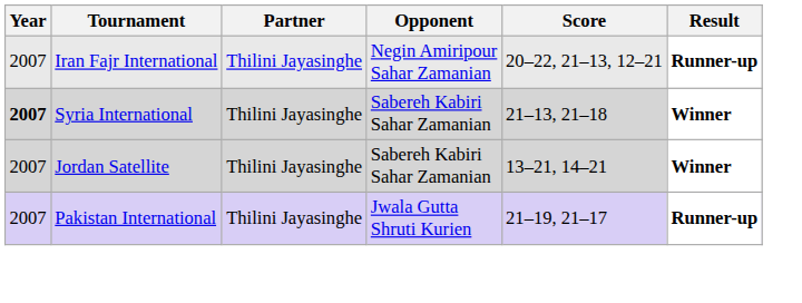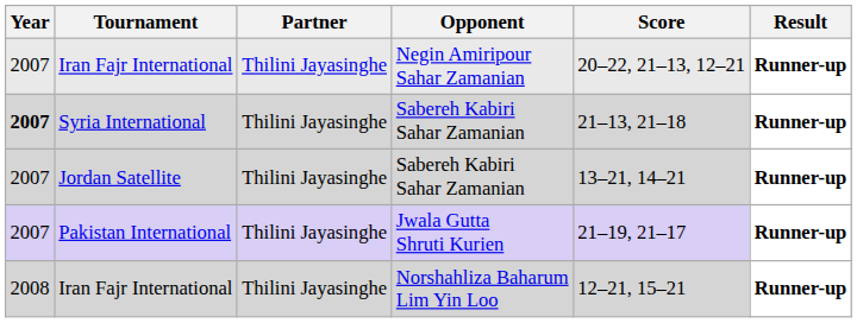 <table class="sortable wikitable" style="font-size: 90%;">
 <tr>
 <th>Year</th>
 <th>Tournament</th>
 <th>Partner</th>
 <th>Opponent</th>
 <th>Score</th>
 <th>Result</th>
 </tr>
 <tr style="background:#E9E9E9">
 <td align="center">2007</td>
 <td align="left"><a href='#'>Iran Fajr International</a></td>
 <td align="left"> <a href='#'>Thilini Jayasinghe</a></td>
 <td align="left"> <a href='#'>Negin Amiripour</a><br> <a href='#'>Sahar Zamanian</a></td>
 <td align="left">20–22, 21–13, 12–21</td>
 <td style="text-align:left; background:white"> <strong>Runner-up</strong></td>
 </tr>
 <tr style="background:#D5D5D5">
 <td align="center"><strong>2007</strong></td>
 <td align="left"><a href='#'>Syria International</a></td>
 <td align="left"> Thilini Jayasinghe</td>
 <td align="left"> <a href='#'>Sabereh Kabiri</a><br> Sahar Zamanian</td>
 <td align="left">21–13, 21–18</td>
-<td style="text-align:left; background:white"> <strong>Winner</strong></td>
+<td style="text-align:left; background:white"> <strong>Runner-up</strong></td>
 </tr>
 <tr style="background:#D5D5D5">
 <td align="center">2007</td>
 <td align="left"><a href='#'>Jordan Satellite</a></td>
 <td align="left"> Thilini Jayasinghe</td>
 <td align="left"> Sabereh Kabiri<br> Sahar Zamanian</td>
 <td align="left">13–21, 14–21</td>
-<td style="text-align:left; background:white"> <strong>Winner</strong></td>
+<td style="text-align:left; background:white"> <strong>Runner-up</strong></td>
 </tr>
 <tr style="background:#D8CEF6">
 <td align="center">2007</td>
 <td align="left"><a href='#'>Pakistan International</a></td>
 <td align="left"> Thilini Jayasinghe</td>
 <td align="left"> <a href='#'>Jwala Gutta</a><br> <a href='#'>Shruti Kurien</a></td>
 <td align="left">21–19, 21–17</td>
 <td style="text-align:left; background:white"> <strong>Runner-up</strong></td>
 </tr>
+<tr style="background:#D5D5D5">
+<td align="center">2008</td>
+<td align="left">Iran Fajr International</td>
+<td align="left"> Thilini Jayasinghe</td>
+<td align="left"> <a href='#'>Norshahliza Baharum</a><br> <a href='#'>Lim Yin Loo</a></td>
+<td align="left">12–21, 15–21</td>
+<td style="text-align:left; background:white"> <strong>Runner-up</strong></td>
+</tr>
 </table>
